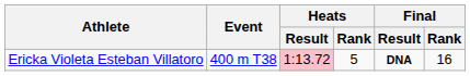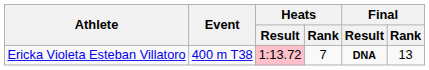 <table class="wikitable" style="font-size:90%; text-align:center">
 <tr>
 <th rowspan="2">Athlete</th>
 <th rowspan="2">Event</th>
 <th colspan="2">Heats</th>
 <th colspan="2">Final</th>
 </tr>
 <tr>
 <th>Result</th>
 <th>Rank</th>
 <th>Result</th>
 <th>Rank</th>
 </tr>
 <tr>
 <td align="left"><a href='#'>Ericka Violeta Esteban Villatoro</a></td>
 <td align="left"><a href='#'>400 m T38</a></td>
 <td style="background: pink;">1:13.72</td>
-<td>5</td>
+<td>7</td>
 <td><strong><small>DNA</small></strong></td>
-<td>16</td>
+<td>13</td>
 </tr>
 </table>
